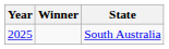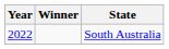 <table class="wikitable sortable">
 <tr bgcolor="#efefef">
 <th>Year</th>
 <th>Winner</th>
 <th>State</th>
 </tr>
 <tr>
-<td><a href='#'>2025</a></td>
+<td><a href='#'>2022</a></td>
 <td></td>
 <td><a href='#'>South Australia</a></td>
 </tr>
 </table>
